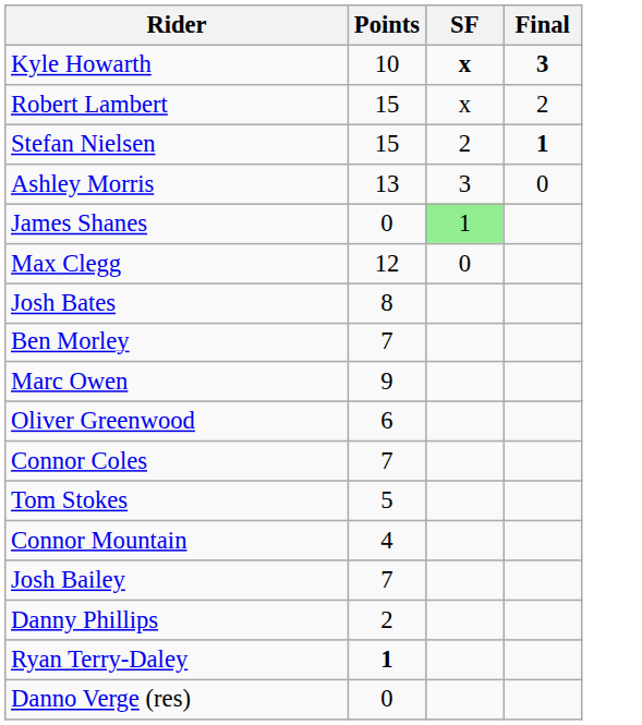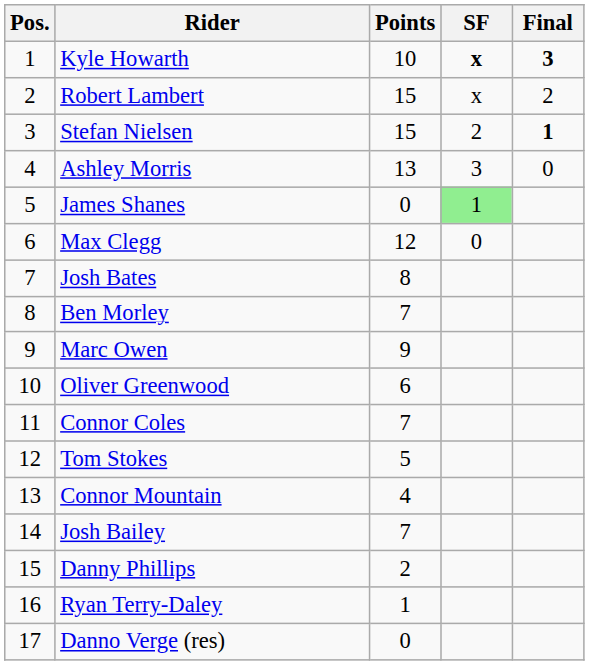 <table class=wikitable style="font-size:93%;">
 <tr>
+<th width=25px>Pos.</th>
 <th width=200px>Rider</th>
 <th width=40px>Points</th>
 <th width=40px>SF</th>
 <th width=40px>Final</th>
 </tr>
 <tr align=center>
+<td>1</td>
 <td align=left><a href='#'>Kyle Howarth</a></td>
 <td>10</td>
 <td><strong>x</strong></td>
 <td><strong>3</strong></td>
 </tr>
 <tr align=center>
+<td>2</td>
 <td align=left><a href='#'>Robert Lambert</a></td>
 <td>15</td>
 <td>x</td>
 <td>2</td>
 </tr>
 <tr align=center>
+<td>3</td>
 <td align=left><a href='#'>Stefan Nielsen</a></td>
 <td>15</td>
 <td>2</td>
 <td><strong>1</strong></td>
 </tr>
 <tr align=center>
+<td>4</td>
 <td align=left><a href='#'>Ashley Morris</a></td>
 <td>13</td>
 <td>3</td>
 <td>0</td>
 </tr>
 <tr align=center>
+<td>5</td>
 <td align=left><a href='#'>James Shanes</a></td>
 <td>0</td>
 <td style="background: lightgreen;">1</td>
 <td></td>
 </tr>
 <tr align=center>
+<td>6</td>
 <td align=left><a href='#'>Max Clegg</a></td>
 <td>12</td>
 <td>0</td>
 <td></td>
 </tr>
 <tr align=center>
+<td>7</td>
 <td align=left><a href='#'>Josh Bates</a></td>
 <td>8</td>
 <td></td>
 <td></td>
 </tr>
 <tr align=center>
+<td>8</td>
 <td align=left><a href='#'>Ben Morley</a></td>
 <td>7</td>
 <td></td>
 <td></td>
 </tr>
 <tr align=center>
+<td>9</td>
 <td align=left><a href='#'>Marc Owen</a></td>
 <td>9</td>
 <td></td>
 <td></td>
 </tr>
 <tr align=center>
+<td>10</td>
 <td align=left><a href='#'>Oliver Greenwood</a></td>
 <td>6</td>
 <td></td>
 <td></td>
 </tr>
 <tr align=center>
+<td>11</td>
 <td align=left><a href='#'>Connor Coles</a></td>
 <td>7</td>
 <td></td>
 <td></td>
 </tr>
 <tr align=center>
+<td>12</td>
 <td align=left><a href='#'>Tom Stokes</a></td>
 <td>5</td>
 <td></td>
 <td></td>
 </tr>
 <tr align=center>
+<td>13</td>
 <td align=left><a href='#'>Connor Mountain</a></td>
 <td>4</td>
 <td></td>
 <td></td>
 </tr>
 <tr align=center>
+<td>14</td>
 <td align=left><a href='#'>Josh Bailey</a></td>
 <td>7</td>
 <td></td>
 <td></td>
 </tr>
 <tr align=center>
+<td>15</td>
 <td align=left><a href='#'>Danny Phillips</a></td>
 <td>2</td>
 <td></td>
 <td></td>
 </tr>
 <tr align=center>
+<td>16</td>
 <td align=left><a href='#'>Ryan Terry-Daley</a></td>
-<td><strong>1</strong></td>
+<td>1</td>
 <td></td>
 <td></td>
 </tr>
 <tr align=center>
+<td>17</td>
 <td align=left><a href='#'>Danno Verge</a> (res)</td>
 <td>0</td>
 <td></td>
 <td></td>
 </tr>
 </table>
